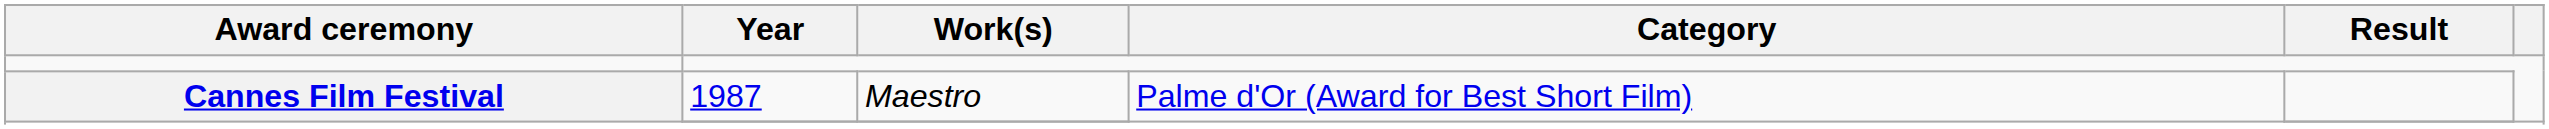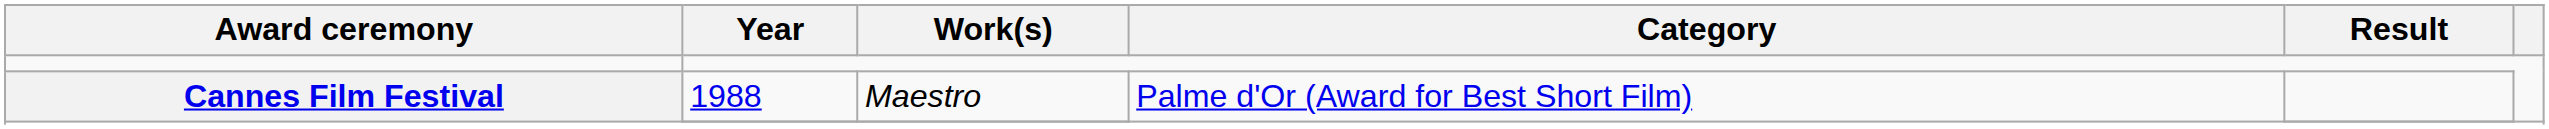 <table class="wikitable sortable plainrowheaders" style="width: 100%;">
 <tr>
 <th scope="col">Award ceremony</th>
 <th scope="col">Year</th>
 <th scope="col">Work(s)</th>
 <th scope="col">Category</th>
 <th scope="col">Result</th>
 <th scope="col" class="unsortable"></th>
 </tr>
 <tr>
 <td></td>
 </tr>
 <tr>
 <th rowspan="2" scope><a href='#'>Cannes Film Festival</a></th>
-<td><a href='#'>1987</a></td>
+<td><a href='#'>1988</a></td>
 <td><em>Maestro</em></td>
 <td rowspan="2"><a href='#'>Palme d'Or (Award for Best Short Film)</a></td>
 <td></td>
 </tr>
 <tr>
 </tr>
 </table>
